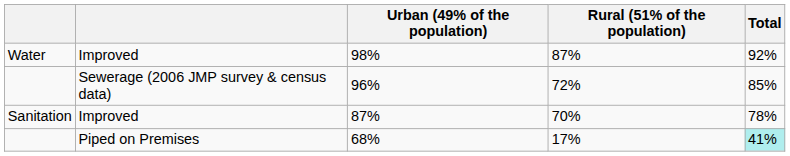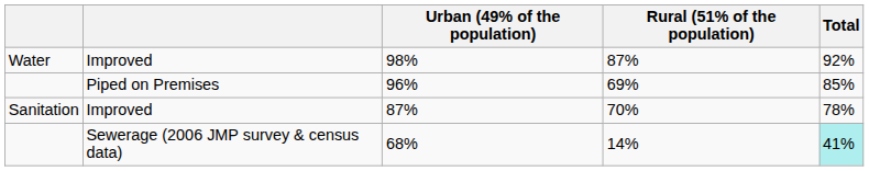 <table class="wikitable">
 <tr>
 <th></th>
 <th></th>
 <th>Urban (49% of the population)</th>
 <th>Rural (51% of the population)</th>
 <th>Total</th>
 </tr>
 <tr>
 <td>Water</td>
 <td>Improved</td>
 <td>98%</td>
 <td>87%</td>
 <td>92%</td>
 </tr>
 <tr>
 <td></td>
-<td>Sewerage (2006 JMP survey & census data)</td>
+<td>Piped on Premises</td>
 <td>96%</td>
-<td>72%</td>
+<td>69%</td>
 <td>85%</td>
 </tr>
 <tr>
 <td>Sanitation</td>
 <td>Improved</td>
 <td>87%</td>
 <td>70%</td>
 <td>78%</td>
 </tr>
 <tr>
 <td></td>
-<td>Piped on Premises</td>
+<td>Sewerage (2006 JMP survey & census data)</td>
 <td>68%</td>
-<td>17%</td>
+<td>14%</td>
 <td style="background: paleturquoise;">41%</td>
 </tr>
 </table>
